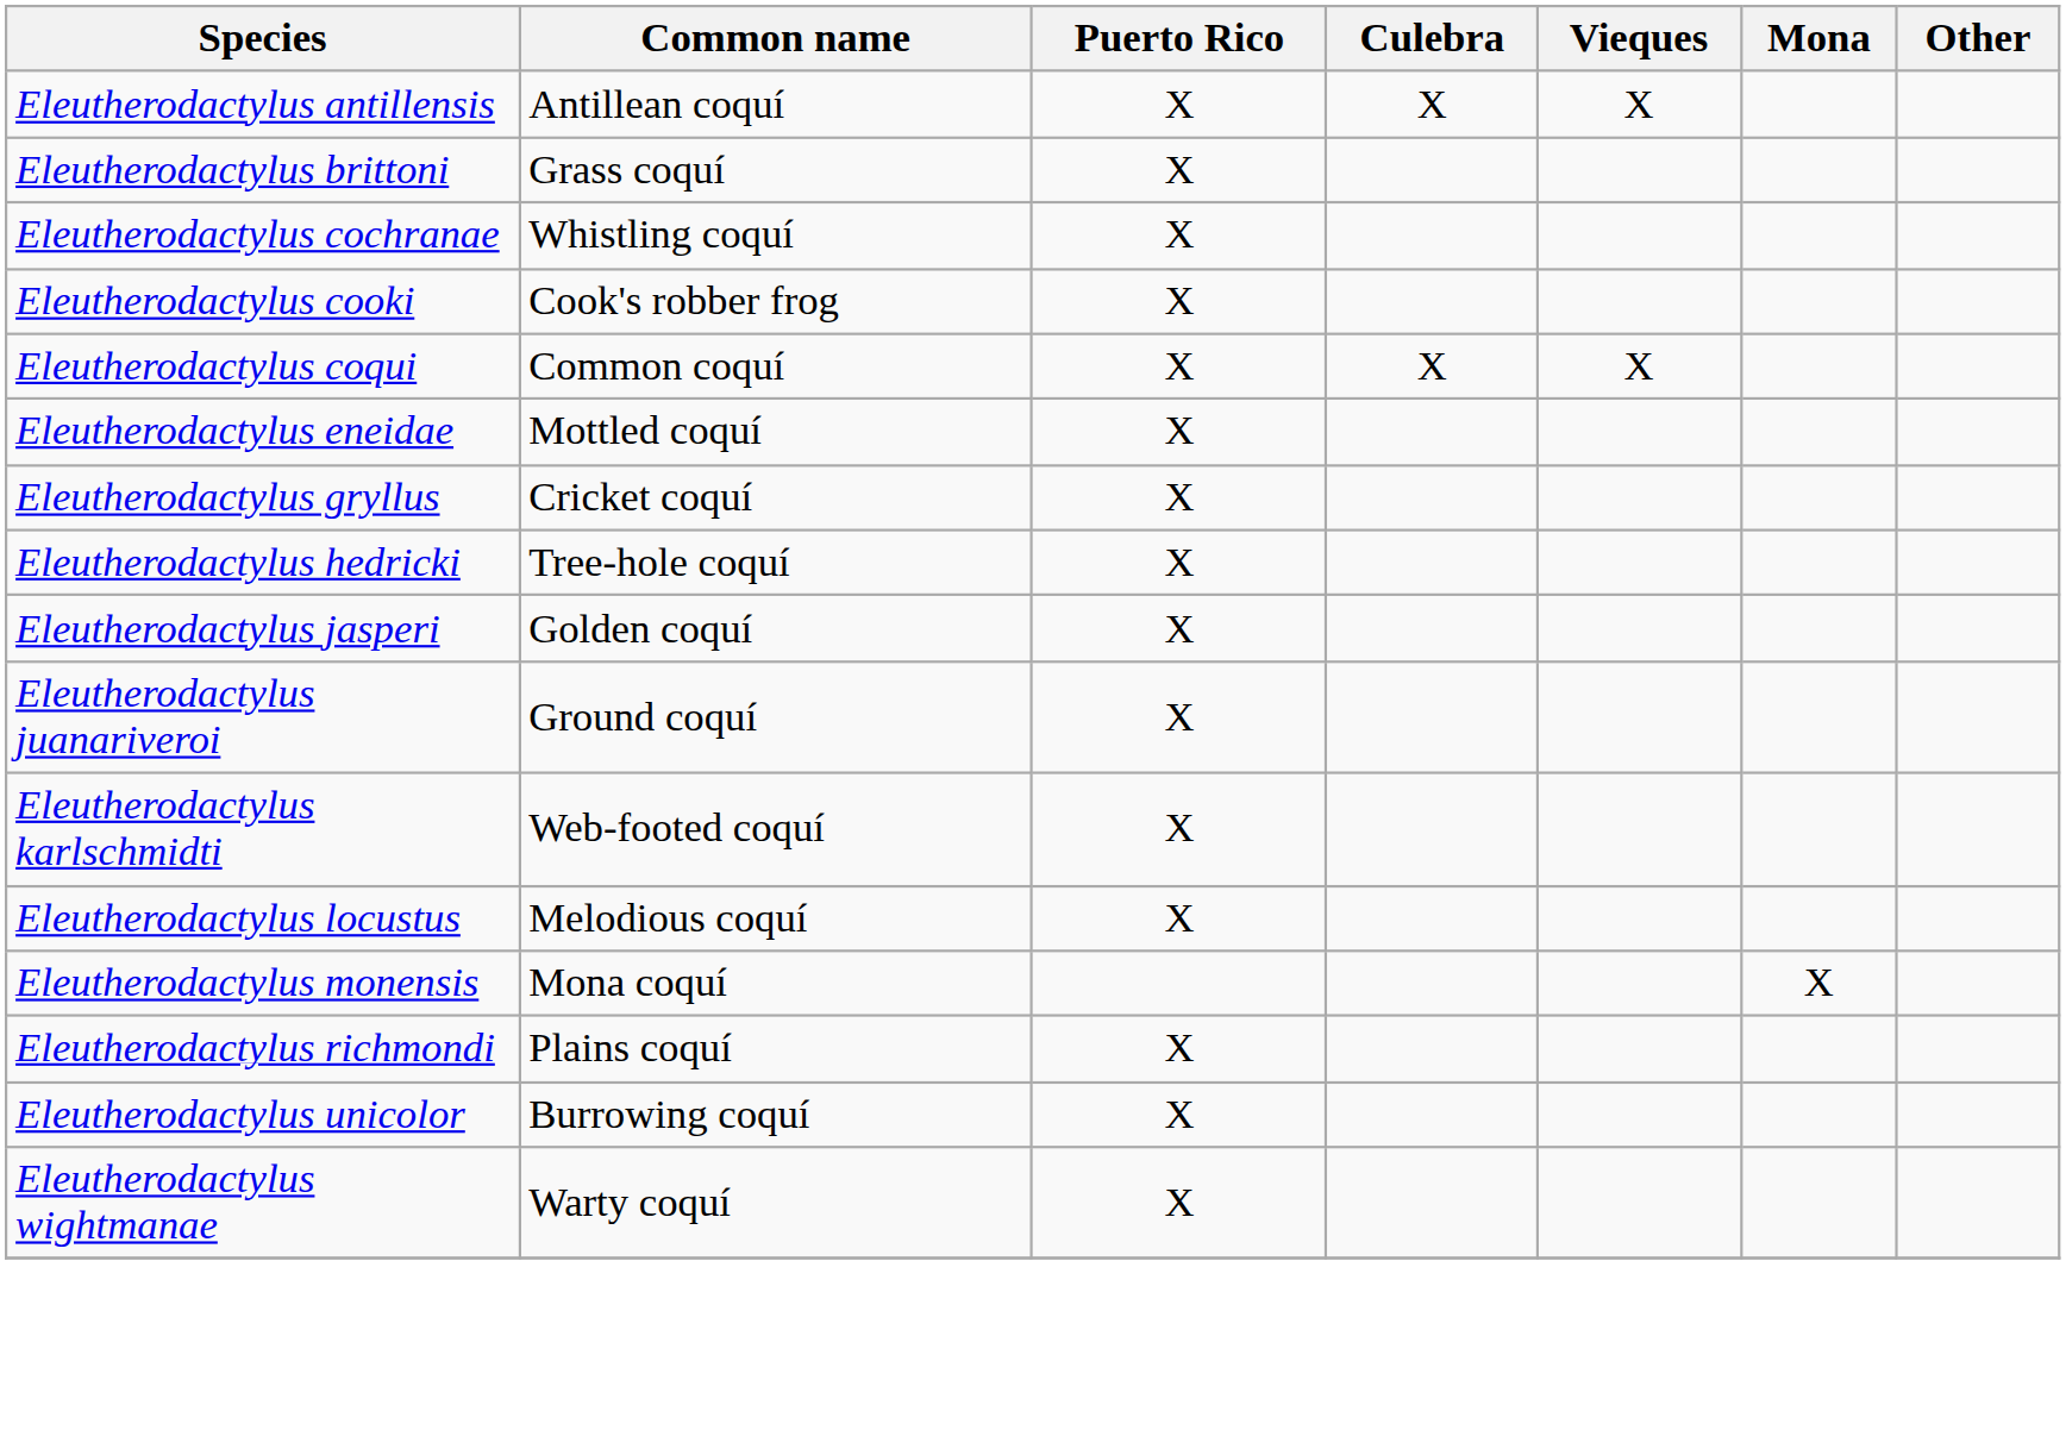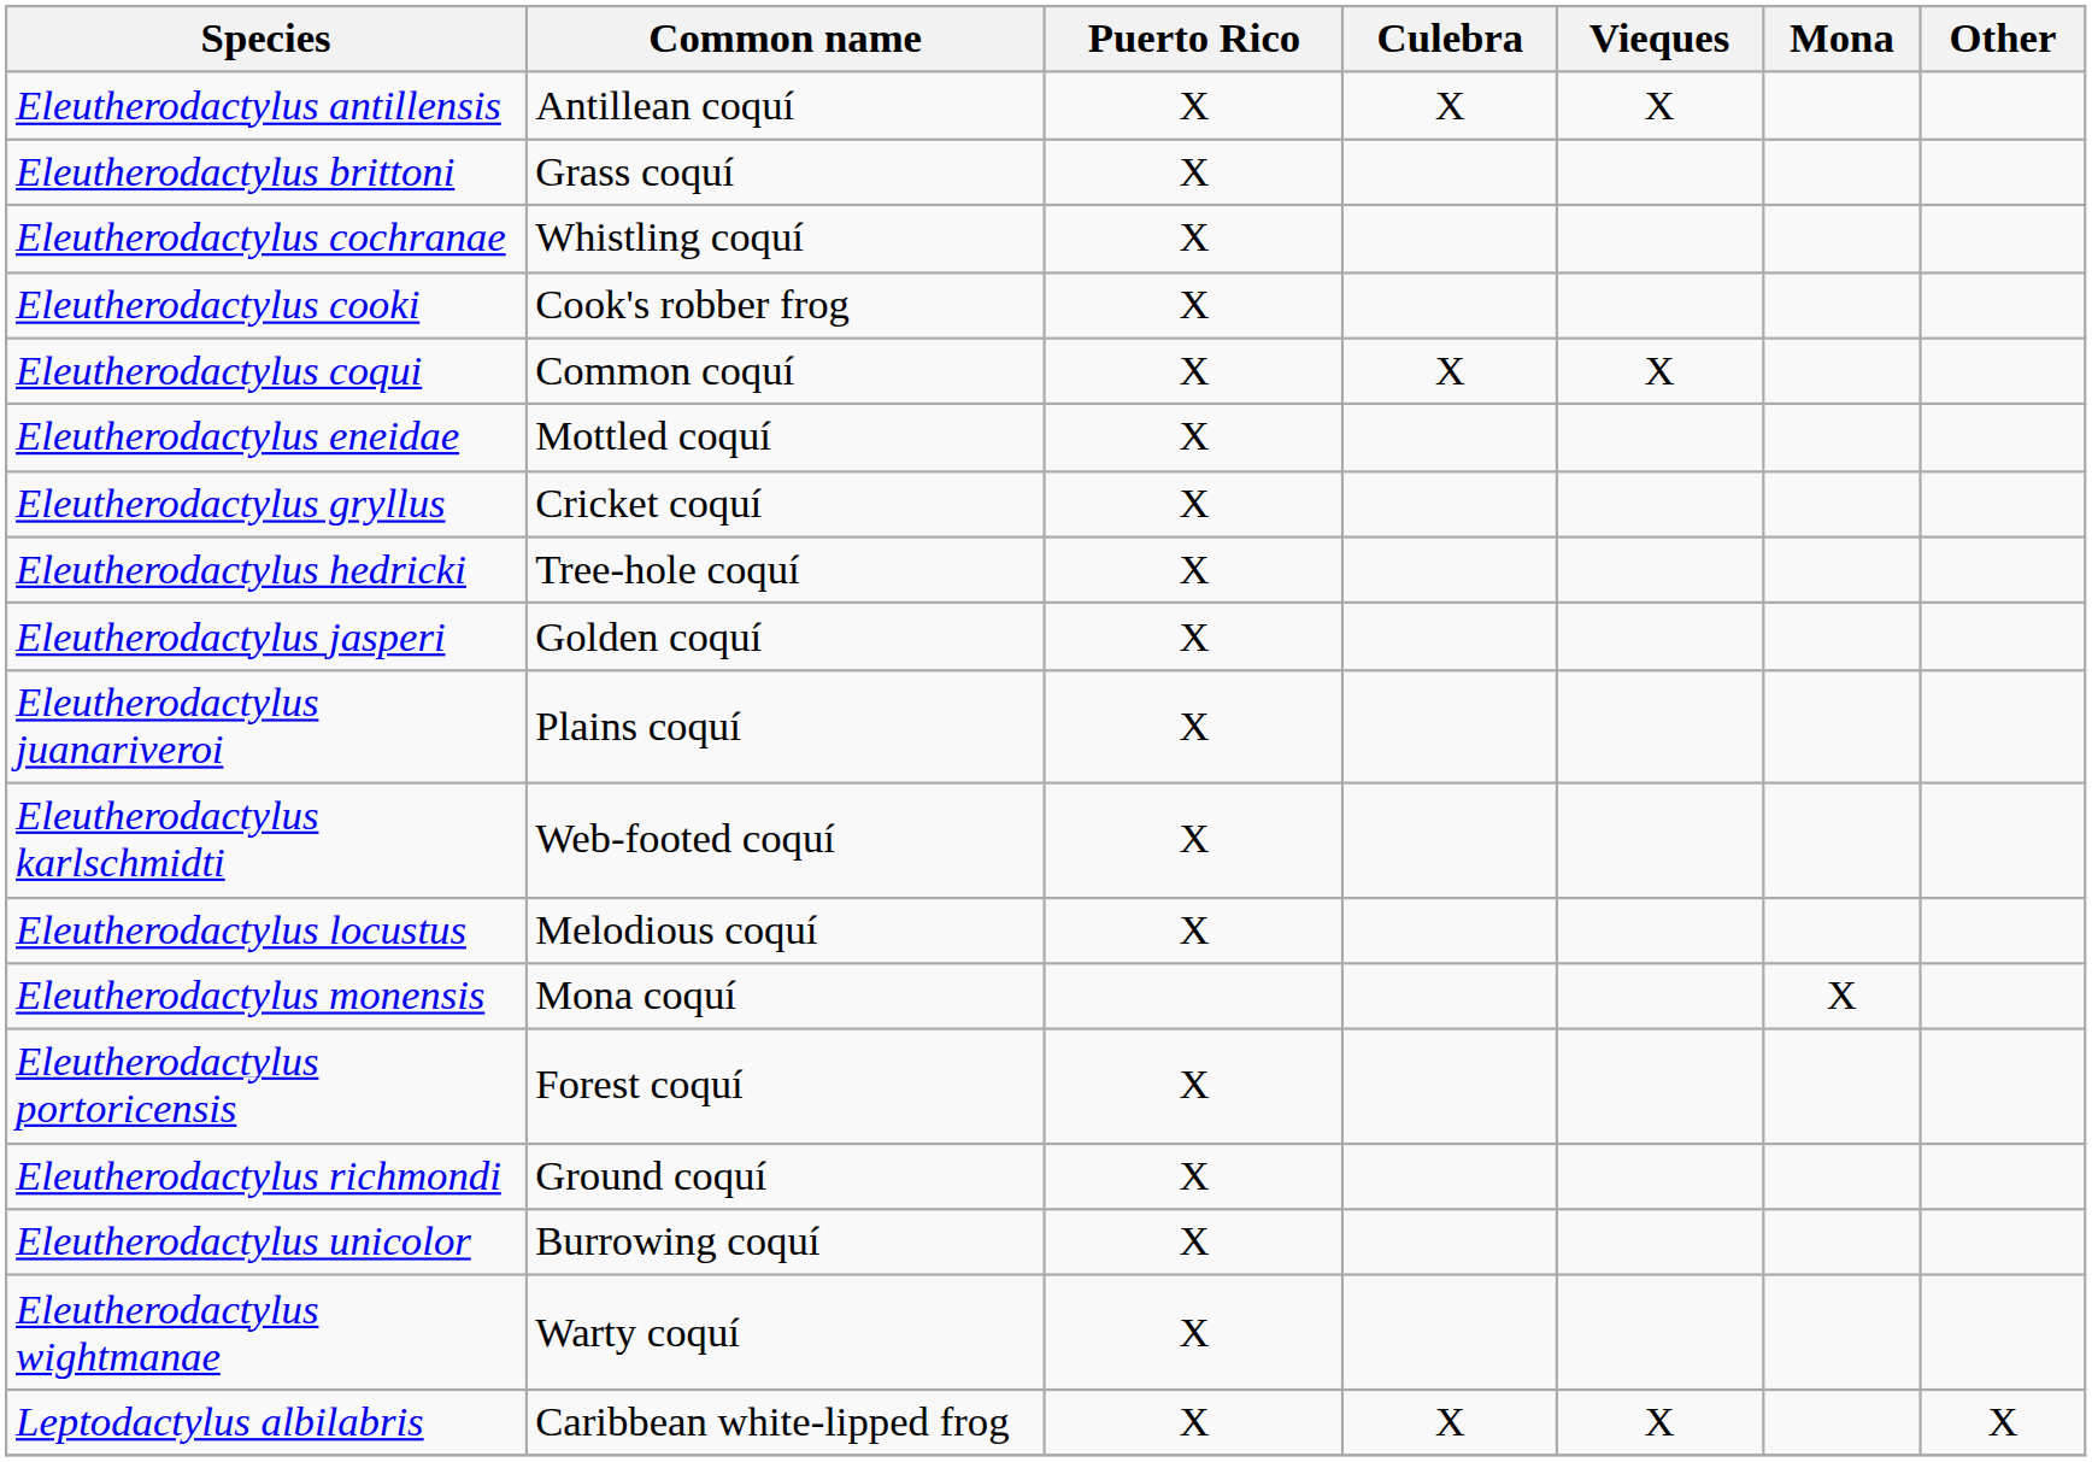 <table width=90% class="wikitable">
 <tr>
 <th width=25%>Species</th>
 <th width=25%>Common name</th>
 <th>Puerto Rico</th>
 <th>Culebra</th>
 <th>Vieques</th>
 <th>Mona</th>
 <th>Other</th>
 </tr>
 <tr>
 <td><em><a href='#'>Eleutherodactylus antillensis</a></em></td>
 <td>Antillean coquí</td>
 <td align=center>X</td>
 <td align=center>X</td>
 <td align=center>X</td>
 <td></td>
 <td></td>
 </tr>
 <tr>
 <td><em><a href='#'>Eleutherodactylus brittoni</a></em> </td>
 <td>Grass coquí</td>
 <td align=center>X</td>
 <td></td>
 <td></td>
 <td></td>
 <td></td>
 </tr>
 <tr>
 <td><em><a href='#'>Eleutherodactylus cochranae</a></em></td>
 <td>Whistling coquí</td>
 <td align=center>X</td>
 <td></td>
 <td></td>
 <td></td>
 <td></td>
 </tr>
 <tr>
 <td><em><a href='#'>Eleutherodactylus cooki</a></em> </td>
 <td>Cook's robber frog</td>
 <td align=center>X</td>
 <td></td>
 <td></td>
 <td></td>
 <td></td>
 </tr>
 <tr>
 <td><em><a href='#'>Eleutherodactylus coqui</a></em></td>
 <td>Common coquí</td>
 <td align=center>X</td>
 <td align=center>X</td>
 <td align=center>X</td>
 <td></td>
 <td></td>
 </tr>
 <tr>
 <td><em><a href='#'>Eleutherodactylus eneidae</a></em> </td>
 <td>Mottled coquí</td>
 <td align=center>X</td>
 <td></td>
 <td></td>
 <td></td>
 <td></td>
 </tr>
 <tr>
 <td><em><a href='#'>Eleutherodactylus gryllus</a></em> </td>
 <td>Cricket coquí</td>
 <td align=center>X</td>
 <td></td>
 <td></td>
 <td></td>
 <td></td>
 </tr>
 <tr>
 <td><em><a href='#'>Eleutherodactylus hedricki</a></em> </td>
 <td>Tree-hole coquí</td>
 <td align=center>X</td>
 <td></td>
 <td></td>
 <td></td>
 <td></td>
 </tr>
 <tr>
 <td><em><a href='#'>Eleutherodactylus jasperi</a></em> </td>
 <td>Golden coquí</td>
 <td align=center>X</td>
 <td></td>
 <td></td>
 <td></td>
 <td></td>
 </tr>
 <tr>
 <td><em><a href='#'>Eleutherodactylus juanariveroi</a></em> </td>
-<td>Ground coquí</td>
+<td>Plains coquí</td>
 <td align=center>X</td>
 <td></td>
 <td></td>
 <td></td>
 <td></td>
 </tr>
 <tr>
 <td><em><a href='#'>Eleutherodactylus karlschmidti</a></em> </td>
 <td>Web-footed coquí</td>
 <td align=center>X</td>
 <td></td>
 <td></td>
 <td></td>
 <td></td>
 </tr>
 <tr>
 <td><em><a href='#'>Eleutherodactylus locustus</a></em> </td>
 <td>Melodious coquí</td>
 <td align=center>X</td>
 <td></td>
 <td></td>
 <td></td>
 <td></td>
 </tr>
 <tr>
 <td><em><a href='#'>Eleutherodactylus monensis</a></em> </td>
 <td>Mona coquí</td>
 <td></td>
 <td></td>
 <td></td>
 <td align=center>X</td>
 <td></td>
 </tr>
 <tr>
+<td><em><a href='#'>Eleutherodactylus portoricensis</a></em> </td>
+<td>Forest coquí</td>
+<td align=center>X</td>
+<td></td>
+<td></td>
+<td></td>
+<td></td>
+</tr>
+<tr>
 <td><em><a href='#'>Eleutherodactylus richmondi</a></em> </td>
-<td>Plains coquí</td>
+<td>Ground coquí</td>
 <td align=center>X</td>
 <td></td>
 <td></td>
 <td></td>
 <td></td>
 </tr>
 <tr>
 <td><em><a href='#'>Eleutherodactylus unicolor</a></em> </td>
 <td>Burrowing coquí</td>
 <td align=center>X</td>
 <td></td>
 <td></td>
 <td></td>
 <td></td>
 </tr>
 <tr>
 <td><em><a href='#'>Eleutherodactylus wightmanae</a></em> </td>
 <td>Warty coquí</td>
 <td align=center>X</td>
 <td></td>
 <td></td>
 <td></td>
 <td></td>
 </tr>
 <tr>
+<td><em><a href='#'>Leptodactylus albilabris</a></em></td>
+<td>Caribbean white-lipped frog</td>
+<td align=center>X</td>
+<td align=center>X</td>
+<td align=center>X</td>
+<td></td>
+<td align=center>X </td>
+</tr>
+<tr>
 </tr>
 </table>
